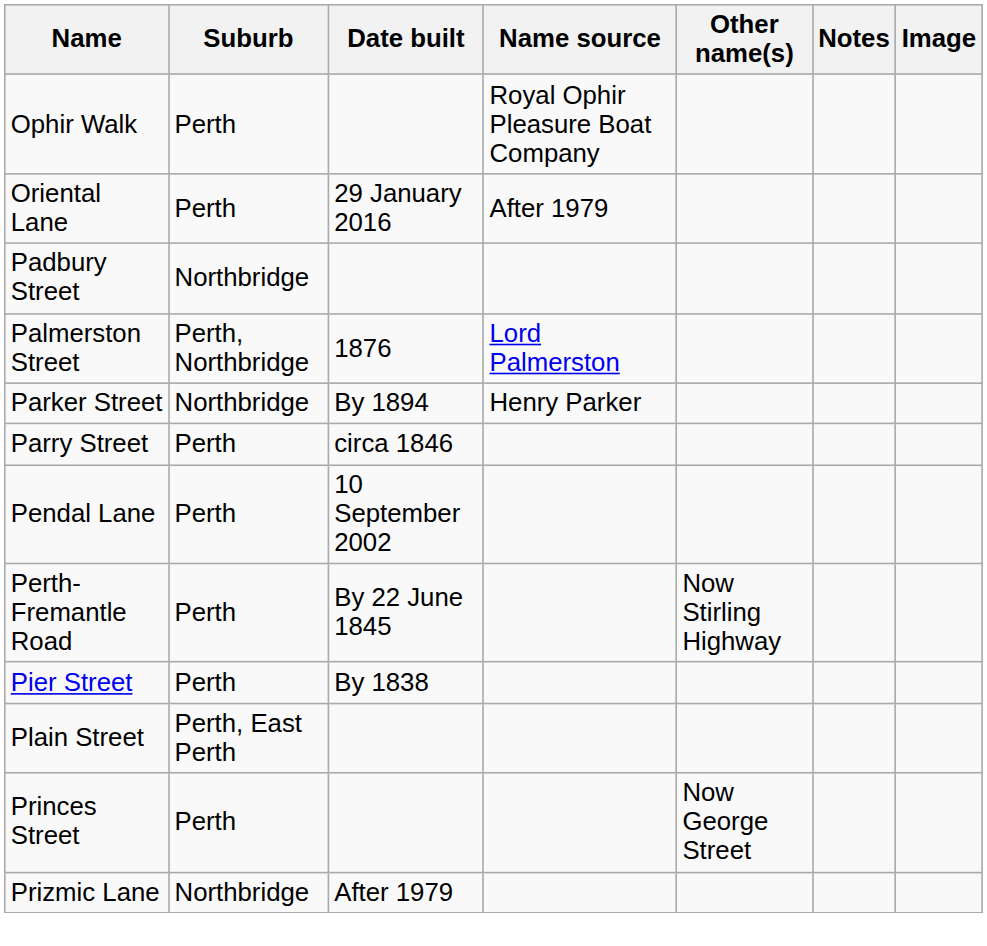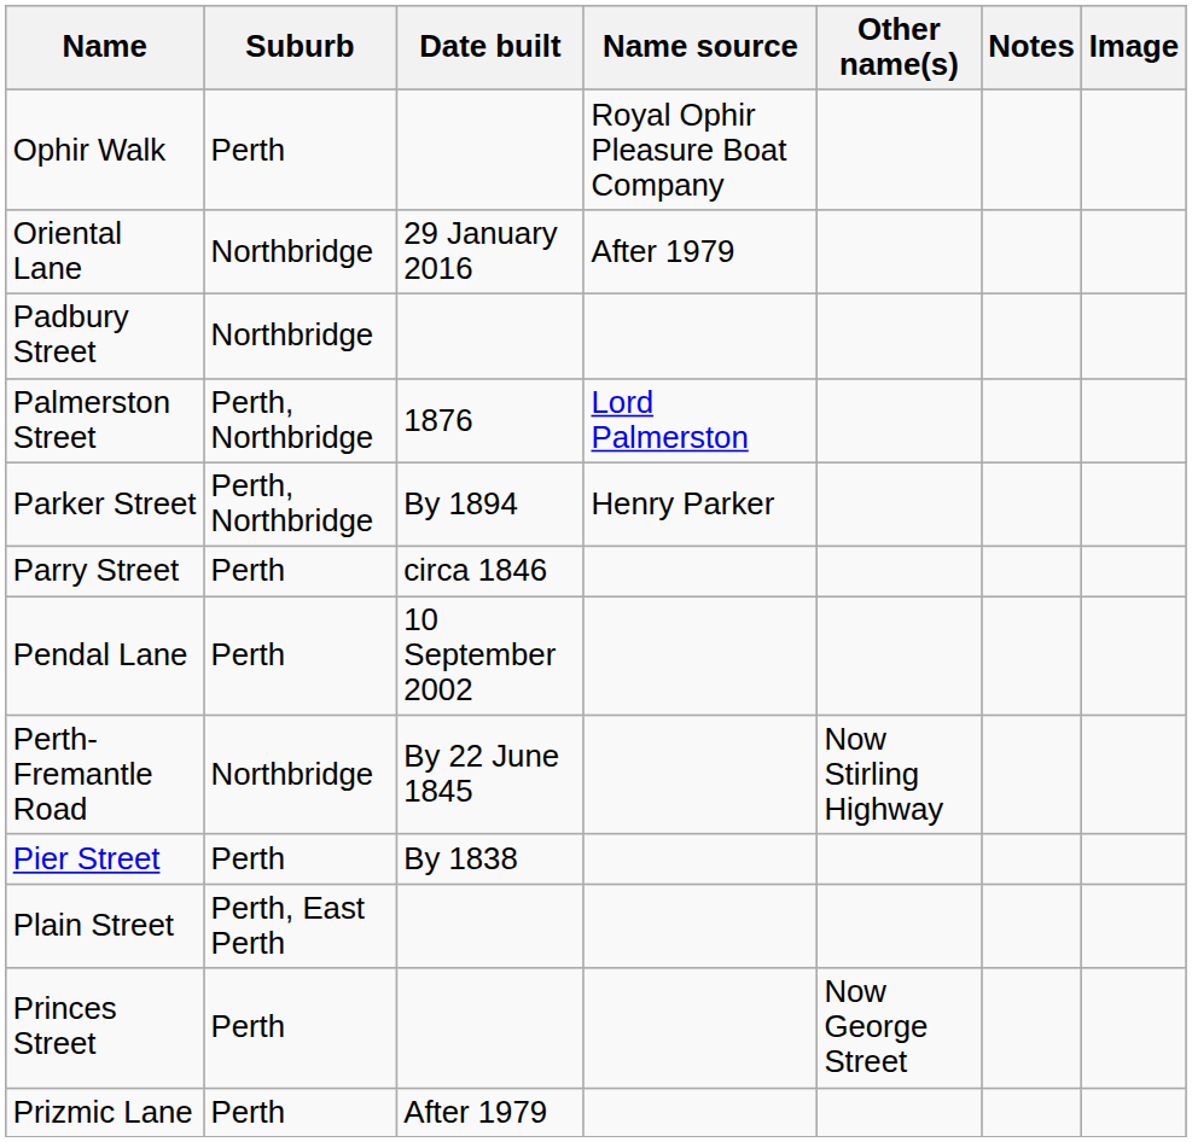 <table class="wikitable sortable">
 <tr>
 <th>Name</th>
 <th class="unsortable">Suburb</th>
 <th class="unsortable">Date built</th>
 <th class="unsortable">Name source</th>
 <th class="unsortable">Other name(s)</th>
 <th class="unsortable">Notes</th>
 <th class="unsortable">Image</th>
 </tr>
 <tr>
 <td>Ophir Walk</td>
 <td>Perth</td>
 <td></td>
 <td>Royal Ophir Pleasure Boat Company</td>
 <td></td>
 <td></td>
 <td></td>
 </tr>
 <tr>
 <td>Oriental Lane</td>
-<td>Perth</td>
+<td>Northbridge</td>
 <td>29 January 2016</td>
 <td>After 1979</td>
 <td></td>
 <td></td>
 <td></td>
 </tr>
 <tr>
 <td>Padbury Street</td>
 <td>Northbridge</td>
 <td></td>
 <td></td>
 <td></td>
 <td></td>
 <td></td>
 </tr>
 <tr>
 <td>Palmerston Street</td>
 <td>Perth, Northbridge</td>
 <td>1876</td>
 <td><a href='#'>Lord Palmerston</a></td>
 <td></td>
 <td></td>
 <td></td>
 </tr>
 <tr>
 <td>Parker Street</td>
-<td>Northbridge</td>
+<td>Perth, Northbridge</td>
 <td>By 1894</td>
 <td>Henry Parker</td>
 <td></td>
 <td></td>
 <td></td>
 </tr>
 <tr>
 <td>Parry Street</td>
 <td>Perth</td>
 <td>circa 1846</td>
 <td></td>
 <td></td>
 <td></td>
 <td></td>
 </tr>
 <tr>
 <td>Pendal Lane</td>
 <td>Perth</td>
 <td>10 September 2002</td>
 <td></td>
 <td></td>
 <td></td>
 <td></td>
 </tr>
 <tr>
 <td>Perth-Fremantle Road</td>
-<td>Perth</td>
+<td>Northbridge</td>
 <td>By 22 June 1845</td>
 <td></td>
 <td>Now Stirling Highway</td>
 <td></td>
 <td></td>
 </tr>
 <tr>
 <td><a href='#'>Pier Street</a></td>
 <td>Perth</td>
 <td>By 1838</td>
 <td></td>
 <td></td>
 <td></td>
 <td></td>
 </tr>
 <tr>
 <td>Plain Street</td>
 <td>Perth, East Perth</td>
 <td></td>
 <td></td>
 <td></td>
 <td></td>
 <td></td>
 </tr>
 <tr>
 <td>Princes Street</td>
 <td>Perth</td>
 <td></td>
 <td></td>
 <td>Now George Street</td>
 <td></td>
 <td></td>
 </tr>
 <tr>
 <td>Prizmic Lane</td>
-<td>Northbridge</td>
+<td>Perth</td>
 <td>After 1979</td>
 <td></td>
 <td></td>
 <td></td>
 <td></td>
 </tr>
 <tr>
 </tr>
 </table>
